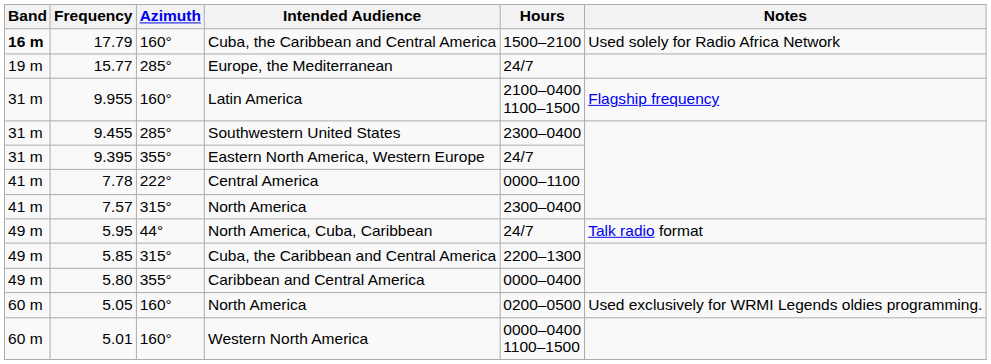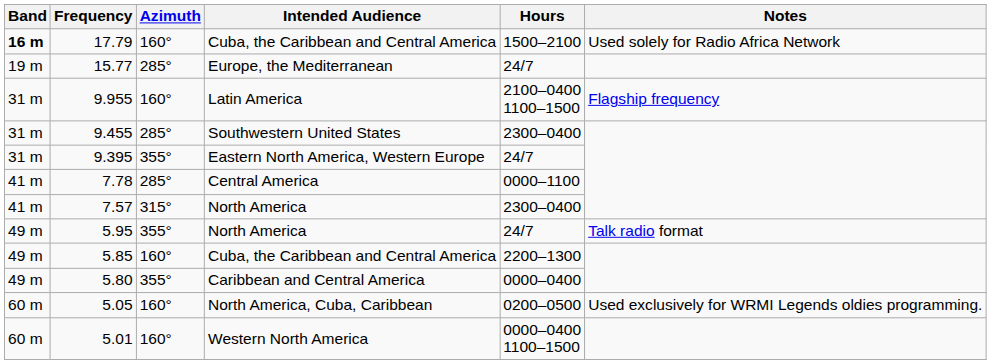 <table class="wikitable sortable">
 <tr>
 <th>Band</th>
 <th>Frequency<br><span></span></th>
 <th><a href='#'>Azimuth</a></th>
 <th>Intended Audience</th>
 <th>Hours<br><span></span></th>
 <th>Notes</th>
 </tr>
 <tr>
 <td><strong>16 m</strong></td>
 <td align=right>17.79</td>
 <td>160°</td>
 <td>Cuba, the Caribbean and Central America</td>
 <td>1500–2100</td>
 <td>Used solely for Radio Africa Network</td>
 </tr>
 <tr>
 <td>19 m</td>
 <td align=right>15.77</td>
 <td>285°</td>
 <td>Europe, the Mediterranean</td>
 <td>24/7</td>
 </tr>
 <tr>
 <td>31 m</td>
 <td align=right>9.955</td>
 <td>160°</td>
 <td>Latin America</td>
 <td>2100–0400<br>1100–1500</td>
 <td><a href='#'>Flagship frequency</a></td>
 </tr>
 <tr>
 <td>31 m</td>
 <td align=right>9.455</td>
 <td>285°</td>
 <td>Southwestern United States</td>
 <td>2300–0400</td>
 </tr>
 <tr>
 <td>31 m</td>
 <td align=right>9.395</td>
 <td>355°</td>
 <td>Eastern North America, Western Europe</td>
 <td>24/7</td>
 </tr>
 <tr>
 <td>41 m</td>
 <td align=right>7.78</td>
-<td>222°</td>
+<td>285°</td>
 <td>Central America</td>
 <td>0000–1100</td>
 </tr>
 <tr>
 <td>41 m</td>
 <td align=right>7.57</td>
 <td>315°</td>
 <td>North America</td>
 <td>2300–0400</td>
 </tr>
 <tr>
 <td>49 m</td>
 <td align=right>5.95</td>
-<td>44°</td>
-<td>North America, Cuba, Caribbean</td>
+<td>355°</td>
+<td>North America</td>
 <td>24/7</td>
 <td><a href='#'>Talk radio</a> format</td>
 </tr>
 <tr>
 <td>49 m</td>
 <td align=right>5.85</td>
-<td>315°</td>
+<td>160°</td>
 <td>Cuba, the Caribbean and Central America</td>
 <td>2200–1300</td>
 </tr>
 <tr>
 <td>49 m</td>
 <td align=right>5.80</td>
 <td>355°</td>
 <td>Caribbean and Central America</td>
 <td>0000–0400</td>
 </tr>
 <tr>
 <td>60 m</td>
 <td align=right>5.05</td>
 <td>160°</td>
-<td>North America</td>
+<td>North America, Cuba, Caribbean</td>
 <td>0200–0500</td>
 <td>Used exclusively for WRMI Legends oldies programming.</td>
 </tr>
 <tr>
 <td>60 m</td>
 <td align=right>5.01</td>
 <td>160°</td>
 <td>Western North America</td>
 <td>0000–0400<br>1100–1500</td>
 </tr>
 </table>
